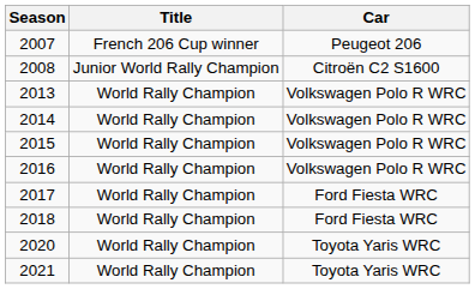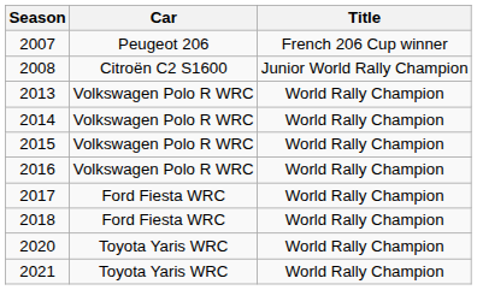 <table class="wikitable" style="text-align:center;">
 <tr>
 <th>Season</th>
+<th>Car</th>
 <th>Title</th>
-<th>Car</th>
 </tr>
 <tr>
 <td>2007</td>
+<td>Peugeot 206</td>
 <td>French 206 Cup winner</td>
-<td>Peugeot 206</td>
 </tr>
 <tr>
 <td>2008</td>
+<td>Citroën C2 S1600</td>
 <td>Junior World Rally Champion</td>
-<td>Citroën C2 S1600</td>
 </tr>
 <tr>
 <td>2013</td>
+<td>Volkswagen Polo R WRC</td>
 <td>World Rally Champion</td>
-<td>Volkswagen Polo R WRC</td>
 </tr>
 <tr>
 <td>2014</td>
+<td>Volkswagen Polo R WRC</td>
 <td>World Rally Champion</td>
-<td>Volkswagen Polo R WRC</td>
 </tr>
 <tr>
 <td>2015</td>
+<td>Volkswagen Polo R WRC</td>
 <td>World Rally Champion</td>
-<td>Volkswagen Polo R WRC</td>
 </tr>
 <tr>
 <td>2016</td>
+<td>Volkswagen Polo R WRC</td>
 <td>World Rally Champion</td>
-<td>Volkswagen Polo R WRC</td>
 </tr>
 <tr>
 <td>2017</td>
+<td>Ford Fiesta WRC</td>
 <td>World Rally Champion</td>
-<td>Ford Fiesta WRC</td>
 </tr>
 <tr>
 <td>2018</td>
+<td>Ford Fiesta WRC</td>
 <td>World Rally Champion</td>
-<td>Ford Fiesta WRC</td>
 </tr>
 <tr>
 <td>2020</td>
+<td>Toyota Yaris WRC</td>
 <td>World Rally Champion</td>
-<td>Toyota Yaris WRC</td>
 </tr>
 <tr>
 <td>2021</td>
+<td>Toyota Yaris WRC</td>
 <td>World Rally Champion</td>
-<td>Toyota Yaris WRC</td>
 </tr>
 </table>
